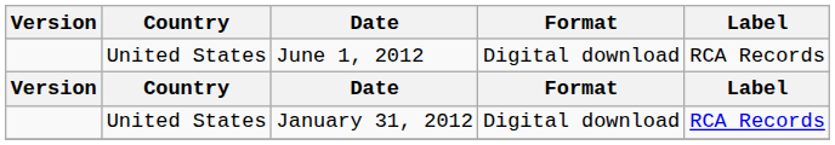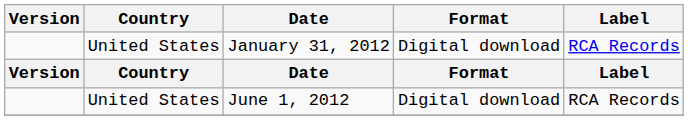 <table class="wikitable">
+<tr>
+<th>Version</th>
+<th>Country</th>
+<th>Date</th>
+<th>Format</th>
+<th>Label</th>
+</tr>
+<tr>
+<td></td>
+<td>United States</td>
+<td rowspan="1">January 31, 2012</td>
+<td rowspan="1">Digital download</td>
+<td rowspan="1"><a href='#'>RCA Records</a></td>
+</tr>
 <tr>
 <th>Version</th>
 <th>Country</th>
 <th>Date</th>
 <th>Format</th>
 <th>Label</th>
 </tr>
 <tr>
 <td></td>
 <td>United States</td>
 <td rowspan="1">June 1, 2012</td>
 <td rowspan="1">Digital download</td>
 <td rowspan="1">RCA Records</td>
 </tr>
 <tr>
-<th>Version</th>
-<th>Country</th>
-<th>Date</th>
-<th>Format</th>
-<th>Label</th>
-</tr>
-<tr>
-<td></td>
-<td>United States</td>
-<td rowspan="1">January 31, 2012</td>
-<td rowspan="1">Digital download</td>
-<td rowspan="1"><a href='#'>RCA Records</a></td>
-</tr>
-<tr>
 </tr>
 </table>
